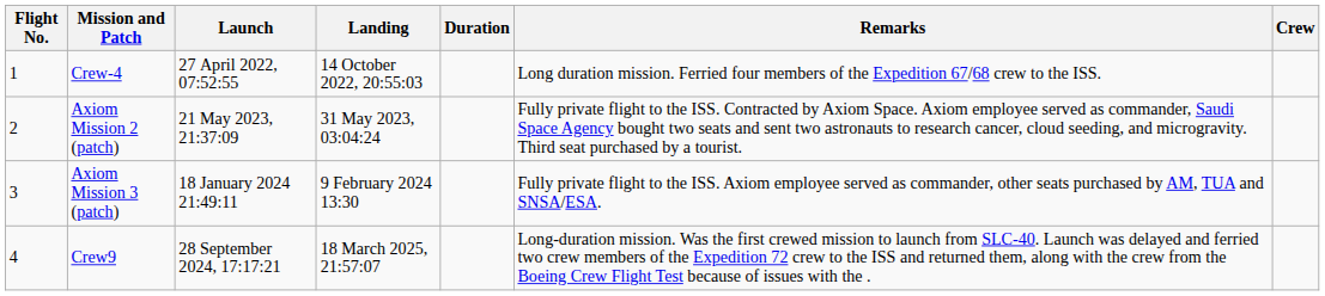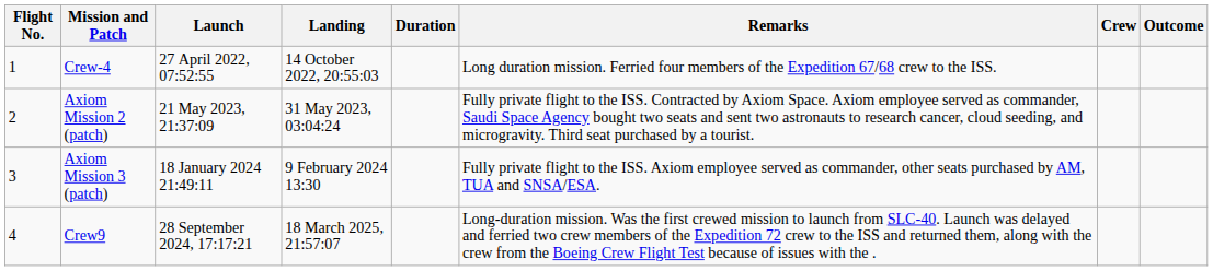 <table class="wikitable sticky-header" style="font-size:0.90">
 <tr>
 <th>Flight No.</th>
 <th>Mission and <a href='#'>Patch</a></th>
 <th>Launch</th>
 <th>Landing</th>
 <th>Duration</th>
 <th>Remarks</th>
 <th>Crew</th>
+<th>Outcome</th>
 </tr>
 <tr>
 <td>1</td>
 <td><a href='#'>Crew-4</a> </td>
 <td>27 April 2022, 07:52:55</td>
 <td>14 October 2022, 20:55:03</td>
 <td></td>
 <td>Long duration mission. Ferried four members of the <a href='#'>Expedition 67</a>/<a href='#'>68</a> crew to the ISS.</td>
+<td></td>
 <td></td>
 </tr>
 <tr>
 <td>2</td>
 <td><a href='#'>Axiom Mission 2</a> (<a href='#'>patch</a>)</td>
 <td>21 May 2023, 21:37:09</td>
 <td>31 May 2023, 03:04:24</td>
 <td></td>
 <td>Fully private flight to the ISS. Contracted by Axiom Space. Axiom employee served as commander, <a href='#'>Saudi Space Agency</a> bought two seats and sent two astronauts to research cancer, cloud seeding, and microgravity. Third seat purchased by a tourist.</td>
 <td></td>
+<td></td>
 </tr>
 <tr>
 <td>3</td>
 <td><a href='#'>Axiom Mission 3</a> (<a href='#'>patch</a>) </td>
 <td>18 January 2024 21:49:11</td>
 <td>9 February 2024 13:30</td>
 <td></td>
 <td>Fully private flight to the ISS. Axiom employee served as commander, other seats purchased by <a href='#'>AM</a>, <a href='#'>TUA</a> and <a href='#'>SNSA</a>/<a href='#'>ESA</a>.</td>
+<td></td>
 <td></td>
 </tr>
 <tr>
 <td>4</td>
 <td><a href='#'>Crew9</a> </td>
 <td>28 September 2024, 17:17:21</td>
 <td>18 March 2025, 21:57:07</td>
 <td></td>
 <td>Long-duration mission. Was the first crewed mission to launch from <a href='#'>SLC-40</a>. Launch was delayed and ferried two crew members of the <a href='#'>Expedition 72</a> crew to the ISS and returned them, along with the crew from the <a href='#'>Boeing Crew Flight Test</a> because of issues with the .</td>
 <td></td>
+<td></td>
 </tr>
 </table>
